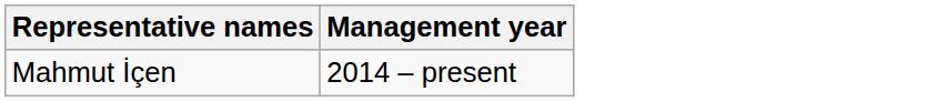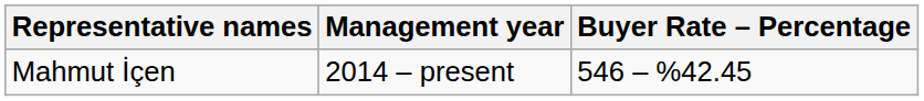 <table class="wikitable">
 <tr>
 <th>Representative names</th>
 <th>Management year</th>
+<th>Buyer Rate – Percentage</th>
 </tr>
 <tr>
 <td>Mahmut İçen</td>
 <td>2014 – present</td>
+<td>546 – %42.45</td>
 </tr>
 </table>
